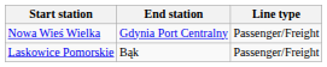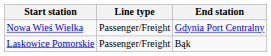 <table class="wikitable">
 <tr>
 <th>Start station</th>
+<th>Line type</th>
 <th>End station</th>
-<th>Line type</th>
 </tr>
 <tr>
 <td><a href='#'>Nowa Wieś Wielka</a></td>
+<td>Passenger/Freight</td>
 <td><a href='#'>Gdynia Port Centralny</a></td>
-<td>Passenger/Freight</td>
 </tr>
 <tr>
 <td><a href='#'>Laskowice Pomorskie</a></td>
+<td>Passenger/Freight</td>
 <td>Bąk</td>
-<td>Passenger/Freight</td>
 </tr>
 </table>
